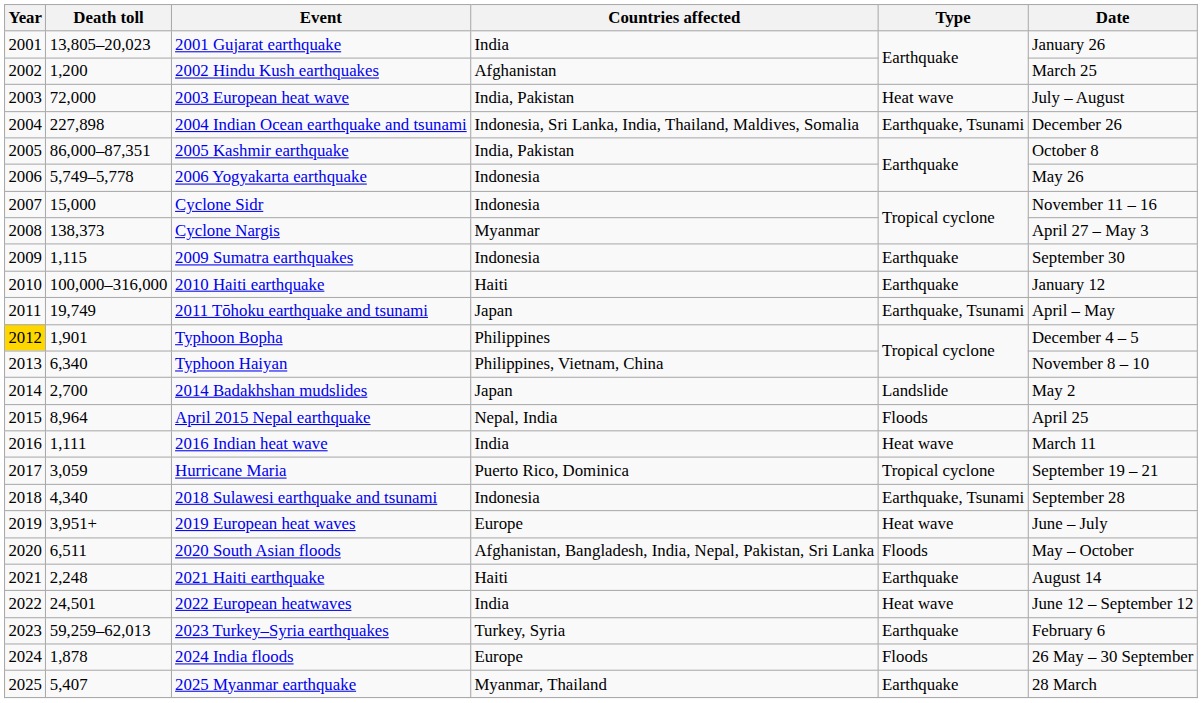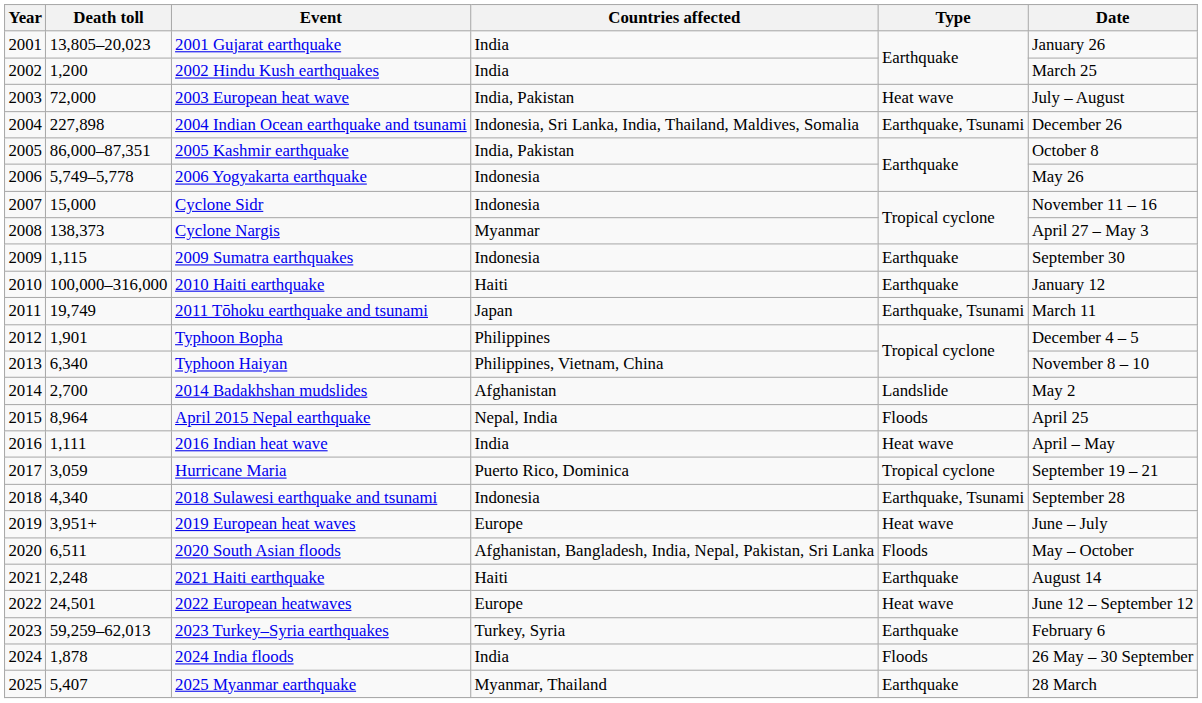 <table class="wikitable sortable mw-collapsible" style="font-size:100%">
 <tr>
 <th>Year</th>
 <th data-sort-type=number>Death toll</th>
 <th>Event</th>
 <th>Countries affected</th>
 <th>Type</th>
 <th>Date</th>
 </tr>
 <tr>
 <td>2001</td>
 <td>13,805–20,023</td>
 <td><a href='#'>2001 Gujarat earthquake</a></td>
 <td>India</td>
 <td rowspan="2">Earthquake</td>
 <td>January 26</td>
 </tr>
 <tr>
 <td>2002</td>
 <td>1,200</td>
 <td><a href='#'>2002 Hindu Kush earthquakes</a></td>
-<td>Afghanistan</td>
+<td>India</td>
 <td>March 25</td>
 </tr>
 <tr>
 <td>2003</td>
 <td>72,000</td>
 <td><a href='#'>2003 European heat wave</a></td>
 <td>India, Pakistan</td>
 <td>Heat wave</td>
 <td>July – August</td>
 </tr>
 <tr>
 <td>2004</td>
 <td>227,898</td>
 <td><a href='#'>2004 Indian Ocean earthquake and tsunami</a></td>
 <td>Indonesia, Sri Lanka, India, Thailand, Maldives, Somalia</td>
 <td>Earthquake, Tsunami</td>
 <td>December 26</td>
 </tr>
 <tr>
 <td>2005</td>
 <td>86,000–87,351</td>
 <td><a href='#'>2005 Kashmir earthquake</a></td>
 <td>India, Pakistan</td>
 <td rowspan="2">Earthquake</td>
 <td>October 8</td>
 </tr>
 <tr>
 <td>2006</td>
 <td>5,749–5,778</td>
 <td><a href='#'>2006 Yogyakarta earthquake</a></td>
 <td>Indonesia</td>
 <td>May 26</td>
 </tr>
 <tr>
 <td>2007</td>
 <td>15,000</td>
 <td><a href='#'>Cyclone Sidr</a></td>
 <td>Indonesia</td>
 <td rowspan="2">Tropical cyclone</td>
 <td>November 11 – 16</td>
 </tr>
 <tr>
 <td>2008</td>
 <td>138,373</td>
 <td><a href='#'>Cyclone Nargis</a></td>
 <td>Myanmar</td>
 <td>April 27 – May 3</td>
 </tr>
 <tr>
 <td>2009</td>
 <td>1,115</td>
 <td><a href='#'>2009 Sumatra earthquakes</a></td>
 <td>Indonesia</td>
 <td>Earthquake</td>
 <td>September 30</td>
 </tr>
 <tr>
 <td>2010</td>
 <td>100,000–316,000</td>
 <td><a href='#'>2010 Haiti earthquake</a></td>
 <td>Haiti</td>
 <td>Earthquake</td>
 <td>January 12</td>
 </tr>
 <tr>
 <td>2011</td>
 <td>19,749</td>
 <td><a href='#'>2011 Tōhoku earthquake and tsunami</a></td>
 <td>Japan</td>
 <td>Earthquake, Tsunami</td>
-<td>April – May</td>
+<td>March 11</td>
 </tr>
 <tr>
-<td style="background: gold;">2012</td>
+<td>2012</td>
 <td>1,901</td>
 <td><a href='#'>Typhoon Bopha</a></td>
 <td>Philippines</td>
 <td rowspan="2">Tropical cyclone</td>
 <td>December 4 – 5</td>
 </tr>
 <tr>
 <td>2013</td>
 <td>6,340</td>
 <td><a href='#'>Typhoon Haiyan</a></td>
 <td>Philippines, Vietnam, China</td>
 <td>November 8 – 10</td>
 </tr>
 <tr>
 <td>2014</td>
 <td>2,700</td>
 <td><a href='#'>2014 Badakhshan mudslides</a></td>
-<td>Japan</td>
+<td>Afghanistan</td>
 <td>Landslide</td>
 <td>May 2</td>
 </tr>
 <tr>
 <td>2015</td>
 <td>8,964</td>
 <td><a href='#'>April 2015 Nepal earthquake</a></td>
 <td>Nepal, India</td>
 <td>Floods</td>
 <td>April 25</td>
 </tr>
 <tr>
 <td>2016</td>
 <td>1,111</td>
 <td><a href='#'>2016 Indian heat wave</a></td>
 <td>India</td>
 <td>Heat wave</td>
-<td>March 11</td>
+<td>April – May</td>
 </tr>
 <tr>
 <td>2017</td>
 <td>3,059</td>
 <td><a href='#'>Hurricane Maria</a></td>
 <td>Puerto Rico, Dominica</td>
 <td>Tropical cyclone</td>
 <td>September 19 – 21</td>
 </tr>
 <tr>
 <td>2018</td>
 <td>4,340</td>
 <td><a href='#'>2018 Sulawesi earthquake and tsunami</a></td>
 <td>Indonesia</td>
 <td>Earthquake, Tsunami</td>
 <td>September 28</td>
 </tr>
 <tr>
 <td>2019</td>
 <td>3,951+</td>
 <td><a href='#'>2019 European heat waves</a></td>
 <td>Europe</td>
 <td>Heat wave</td>
 <td>June – July</td>
 </tr>
 <tr>
 <td>2020</td>
 <td>6,511</td>
 <td><a href='#'>2020 South Asian floods</a></td>
 <td>Afghanistan, Bangladesh, India, Nepal, Pakistan, Sri Lanka</td>
 <td>Floods</td>
 <td>May – October</td>
 </tr>
 <tr>
 <td>2021</td>
 <td>2,248</td>
 <td><a href='#'>2021 Haiti earthquake</a></td>
 <td>Haiti</td>
 <td>Earthquake</td>
 <td>August 14</td>
 </tr>
 <tr>
 <td>2022</td>
 <td>24,501</td>
 <td><a href='#'>2022 European heatwaves</a></td>
-<td>India</td>
+<td>Europe</td>
 <td>Heat wave</td>
 <td>June 12 – September 12</td>
 </tr>
 <tr>
 <td>2023</td>
 <td>59,259–62,013</td>
 <td><a href='#'>2023 Turkey–Syria earthquakes</a></td>
 <td>Turkey, Syria</td>
 <td>Earthquake</td>
 <td>February 6</td>
 </tr>
 <tr>
 <td>2024</td>
 <td>1,878</td>
 <td><a href='#'>2024 India floods</a></td>
-<td>Europe</td>
+<td>India</td>
 <td>Floods</td>
 <td>26 May – 30 September</td>
 </tr>
 <tr>
 <td>2025</td>
 <td>5,407</td>
 <td><a href='#'>2025 Myanmar earthquake</a></td>
 <td>Myanmar, Thailand</td>
 <td>Earthquake</td>
 <td>28 March</td>
 </tr>
 <tr>
 </tr>
 </table>
